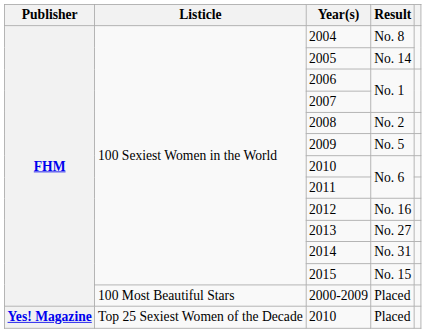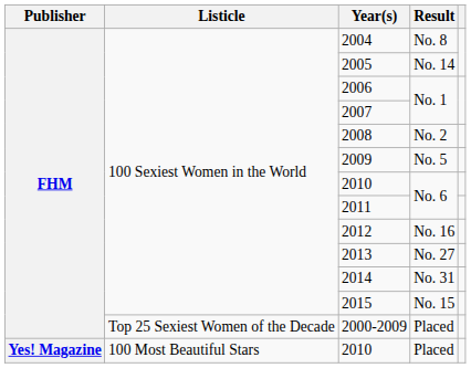 <table class="wikitable plainrowheaders sortable" style="margin-right: 0;">
 <tr>
 <th scope="col">Publisher</th>
 <th scope="col">Listicle</th>
 <th scope="col">Year(s)</th>
 <th scope="col">Result</th>
 <th scope="col" class="unsortable"></th>
 </tr>
 <tr>
 <th scope="rowgroup" rowspan="13"><a href='#'>FHM</a></th>
 <td rowspan="12">100 Sexiest Women in the World</td>
 <td>2004</td>
 <td>No. 8</td>
 <td rowspan="2"></td>
 </tr>
 <tr>
 <td>2005</td>
 <td>No. 14</td>
 </tr>
 <tr>
 <td>2006</td>
 <td rowspan="2">No. 1</td>
 <td rowspan="2"></td>
 </tr>
 <tr>
 <td>2007</td>
 </tr>
 <tr>
 <td>2008</td>
 <td>No. 2</td>
 <td></td>
 </tr>
 <tr>
 <td>2009</td>
 <td>No. 5</td>
 <td></td>
 </tr>
 <tr>
 <td>2010</td>
 <td rowspan="2">No. 6</td>
 <td></td>
 </tr>
 <tr>
 <td>2011</td>
 <td></td>
 </tr>
 <tr>
 <td>2012</td>
 <td>No. 16</td>
 <td></td>
 </tr>
 <tr>
 <td>2013</td>
 <td>No. 27</td>
 <td></td>
 </tr>
 <tr>
 <td>2014</td>
 <td>No. 31</td>
 <td></td>
 </tr>
 <tr>
 <td>2015</td>
 <td>No. 15</td>
 <td></td>
 </tr>
 <tr>
-<td>100 Most Beautiful Stars</td>
+<td>Top 25 Sexiest Women of the Decade</td>
 <td>2000-2009</td>
 <td>Placed</td>
 <td></td>
 </tr>
 <tr>
 <th scope="rowgroup"><a href='#'>Yes! Magazine</a></th>
-<td>Top 25 Sexiest Women of the Decade</td>
+<td>100 Most Beautiful Stars</td>
 <td>2010</td>
 <td>Placed</td>
 <td></td>
 </tr>
 </table>
